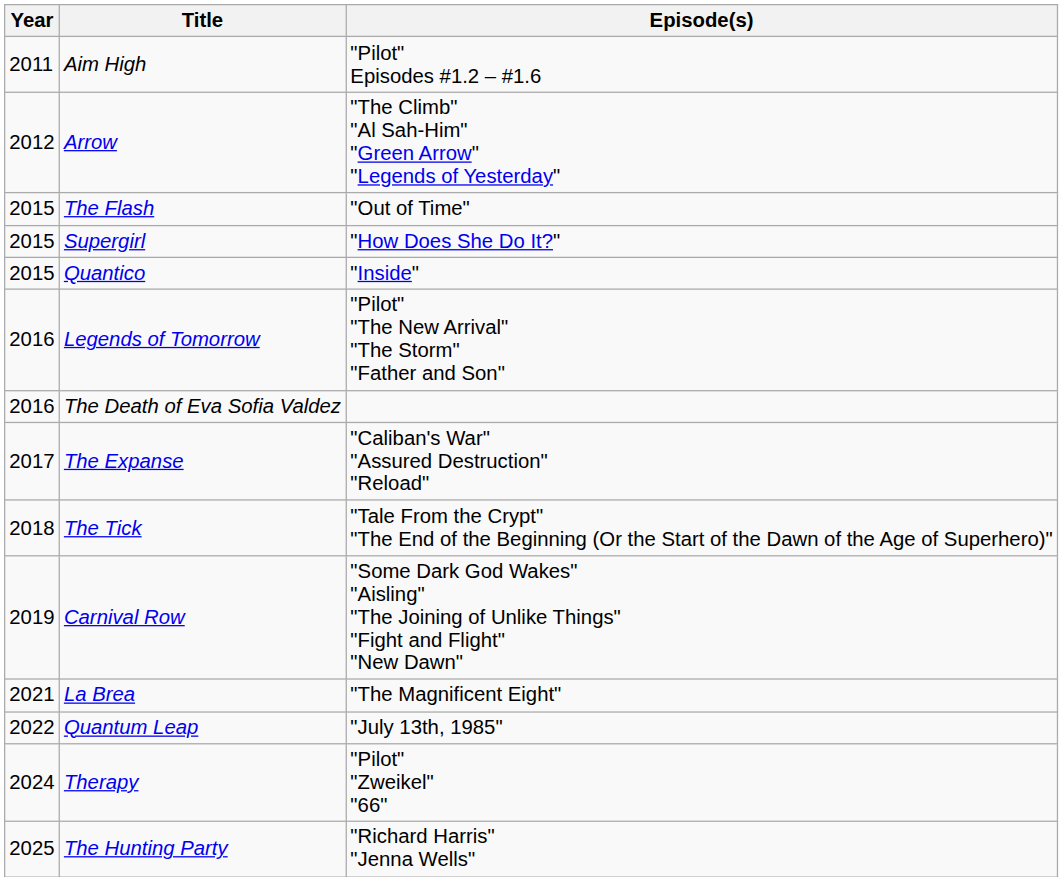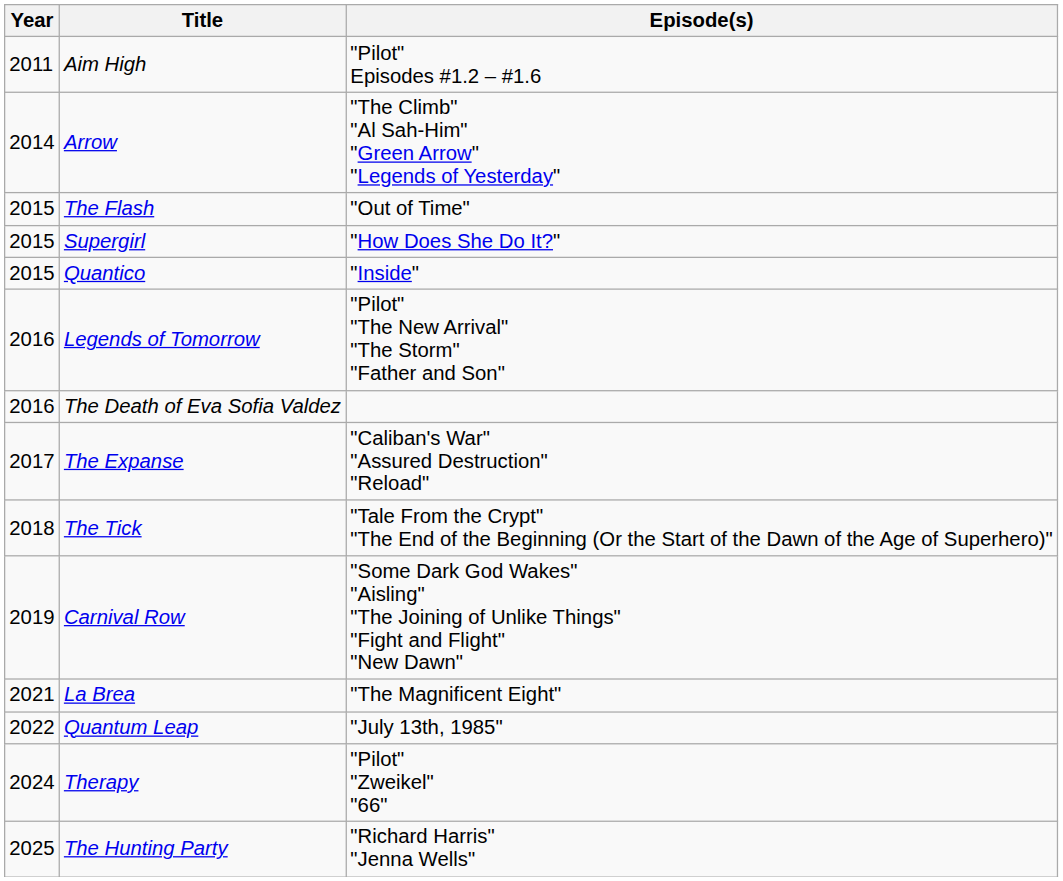 <table class="wikitable" border="1">
 <tr>
 <th>Year</th>
 <th>Title</th>
 <th>Episode(s)</th>
 </tr>
 <tr>
 <td>2011</td>
 <td><em>Aim High</em></td>
 <td>"Pilot"<br>Episodes #1.2 – #1.6</td>
 </tr>
 <tr>
-<td>2012</td>
+<td>2014</td>
 <td><em><a href='#'>Arrow</a></em></td>
 <td>"The Climb"<br>"Al Sah-Him"<br>"<a href='#'>Green Arrow</a>"<br>"<a href='#'>Legends of Yesterday</a>"</td>
 </tr>
 <tr>
 <td>2015</td>
 <td><em><a href='#'>The Flash</a></em></td>
 <td>"Out of Time"</td>
 </tr>
 <tr>
 <td>2015</td>
 <td><em><a href='#'>Supergirl</a></em></td>
 <td>"<a href='#'>How Does She Do It?</a>"</td>
 </tr>
 <tr>
 <td>2015</td>
 <td><a href='#'><em>Quantico</em></a></td>
 <td>"<a href='#'>Inside</a>"</td>
 </tr>
 <tr>
 <td>2016</td>
 <td><em><a href='#'>Legends of Tomorrow</a></em></td>
 <td>"Pilot"<br>"The New Arrival"<br>	"The Storm"<br>"Father and Son"</td>
 </tr>
 <tr>
 <td>2016</td>
 <td><em>The Death of Eva Sofia Valdez</em></td>
 <td></td>
 </tr>
 <tr>
 <td>2017</td>
 <td><em><a href='#'>The Expanse</a></em></td>
 <td>"Caliban's War"<br>"Assured Destruction"<br>"Reload"</td>
 </tr>
 <tr>
 <td>2018</td>
 <td><em><a href='#'>The Tick</a></em></td>
 <td>"Tale From the Crypt"<br>"The End of the Beginning (Or the Start of the Dawn of the Age of Superhero)"</td>
 </tr>
 <tr>
 <td>2019</td>
 <td><em><a href='#'>Carnival Row</a></em></td>
 <td>"Some Dark God Wakes"<br>"Aisling"<br>"The Joining of Unlike Things"<br>"Fight and Flight"<br>"New Dawn"</td>
 </tr>
 <tr>
 <td>2021</td>
 <td><em><a href='#'>La Brea</a></em></td>
 <td>"The Magnificent Eight"</td>
 </tr>
 <tr>
 <td>2022</td>
 <td><em><a href='#'>Quantum Leap</a></em></td>
 <td>"July 13th, 1985"</td>
 </tr>
 <tr>
 <td>2024</td>
 <td><em><a href='#'>Therapy</a></em></td>
 <td>"Pilot"<br>"Zweikel"<br>"66"</td>
 </tr>
 <tr>
 <td>2025</td>
 <td><em><a href='#'>The Hunting Party</a></em></td>
 <td>"Richard Harris"<br>"Jenna Wells"</td>
 </tr>
 </table>
